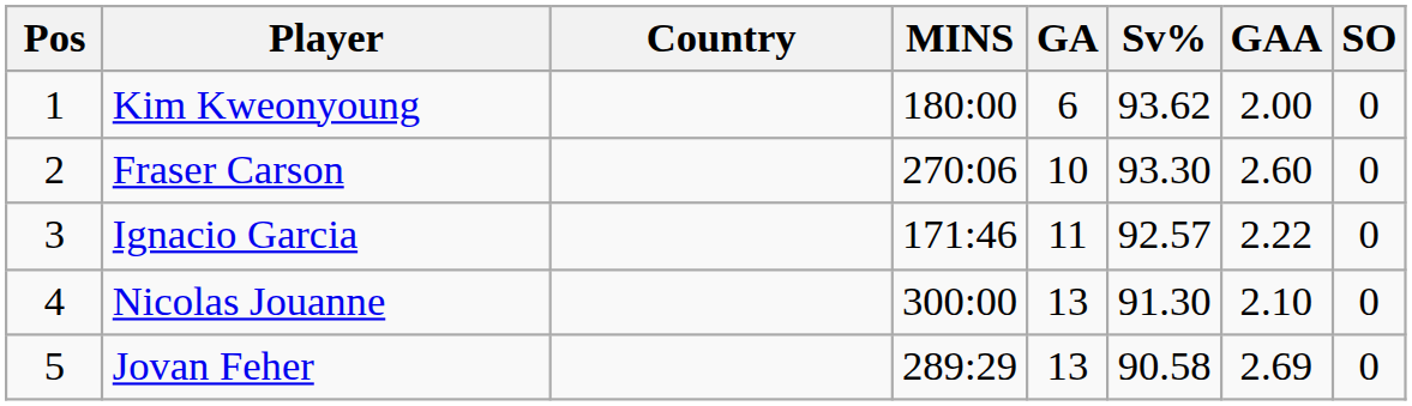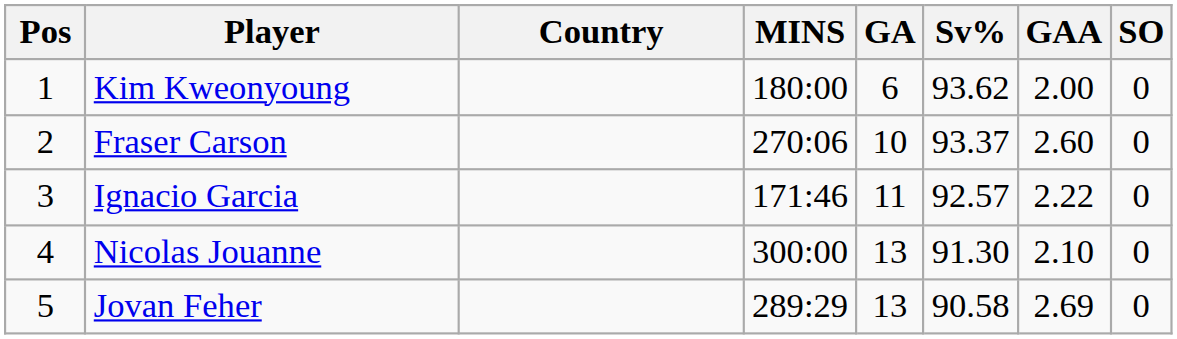 <table class="wikitable sortable" style="text-align: center;">
 <tr>
 <th width=30>Pos</th>
 <th width=165>Player</th>
 <th width=125>Country</th>
 <th width=20>MINS</th>
 <th width=20>GA</th>
 <th width=20>Sv%</th>
 <th width=20>GAA</th>
 <th width=20>SO</th>
 </tr>
 <tr>
 <td>1</td>
 <td align=left><a href='#'>Kim Kweonyoung</a></td>
 <td align=left></td>
 <td>180:00</td>
 <td>6</td>
 <td>93.62</td>
 <td>2.00</td>
 <td>0</td>
 </tr>
 <tr>
 <td>2</td>
 <td align=left><a href='#'>Fraser Carson</a></td>
 <td align=left></td>
 <td>270:06</td>
 <td>10</td>
-<td>93.30</td>
+<td>93.37</td>
 <td>2.60</td>
 <td>0</td>
 </tr>
 <tr>
 <td>3</td>
 <td align=left><a href='#'>Ignacio Garcia</a></td>
 <td align=left></td>
 <td>171:46</td>
 <td>11</td>
 <td>92.57</td>
 <td>2.22</td>
 <td>0</td>
 </tr>
 <tr>
 <td>4</td>
 <td align=left><a href='#'>Nicolas Jouanne</a></td>
 <td align=left></td>
 <td>300:00</td>
 <td>13</td>
 <td>91.30</td>
 <td>2.10</td>
 <td>0</td>
 </tr>
 <tr>
 <td>5</td>
 <td align=left><a href='#'>Jovan Feher</a></td>
 <td align=left></td>
 <td>289:29</td>
 <td>13</td>
 <td>90.58</td>
 <td>2.69</td>
 <td>0</td>
 </tr>
 </table>
